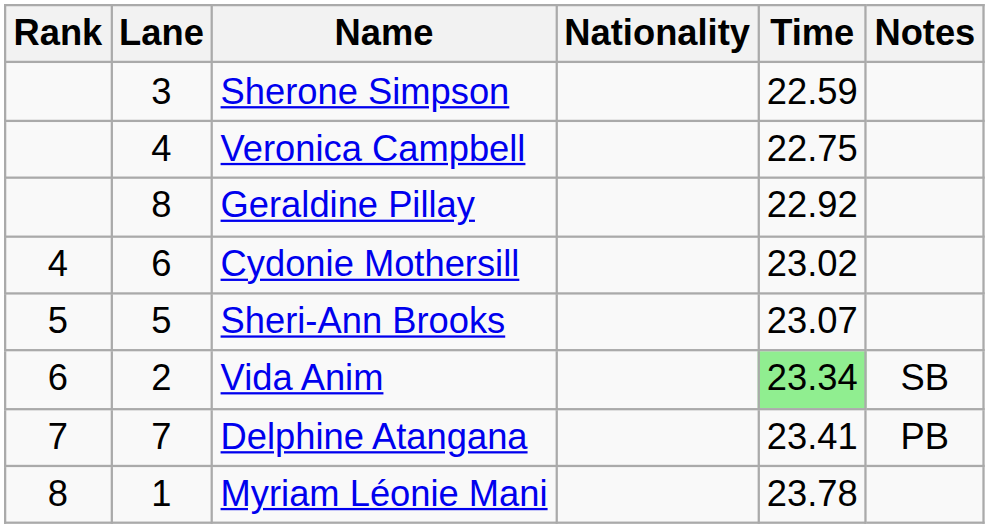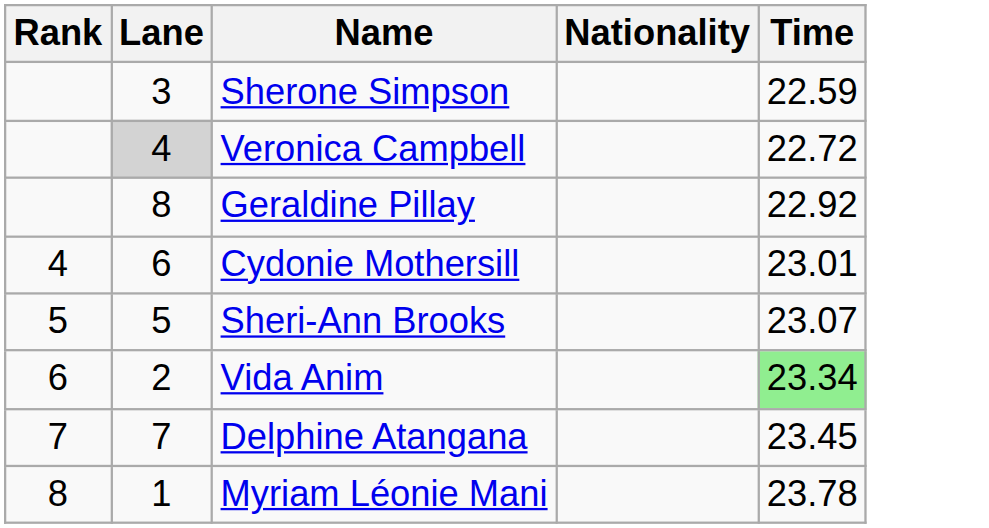 <table class="wikitable sortable" style="text-align:center">
 <tr>
 <th>Rank</th>
 <th>Lane</th>
 <th>Name</th>
 <th>Nationality</th>
 <th>Time</th>
-<th>Notes</th>
 </tr>
 <tr>
 <td></td>
 <td>3</td>
 <td align=left><a href='#'>Sherone Simpson</a></td>
 <td align=left></td>
 <td>22.59</td>
-<td></td>
 </tr>
 <tr>
 <td></td>
-<td>4</td>
+<td style="background: lightgrey;">4</td>
 <td align=left><a href='#'>Veronica Campbell</a></td>
 <td align=left></td>
-<td>22.75</td>
-<td></td>
+<td>22.72</td>
 </tr>
 <tr>
 <td></td>
 <td>8</td>
 <td align=left><a href='#'>Geraldine Pillay</a></td>
 <td align=left></td>
 <td>22.92</td>
-<td></td>
 </tr>
 <tr>
 <td>4</td>
 <td>6</td>
 <td align=left><a href='#'>Cydonie Mothersill</a></td>
 <td align=left></td>
-<td>23.02</td>
-<td></td>
+<td>23.01</td>
 </tr>
 <tr>
 <td>5</td>
 <td>5</td>
 <td align=left><a href='#'>Sheri-Ann Brooks</a></td>
 <td align=left></td>
 <td>23.07</td>
-<td></td>
 </tr>
 <tr>
 <td>6</td>
 <td>2</td>
 <td align=left><a href='#'>Vida Anim</a></td>
 <td align=left></td>
 <td style="background: lightgreen;">23.34</td>
-<td>SB</td>
 </tr>
 <tr>
 <td>7</td>
 <td>7</td>
 <td align=left><a href='#'>Delphine Atangana</a></td>
 <td align=left></td>
-<td>23.41</td>
-<td>PB</td>
+<td>23.45</td>
 </tr>
 <tr>
 <td>8</td>
 <td>1</td>
 <td align=left><a href='#'>Myriam Léonie Mani</a></td>
 <td align=left></td>
 <td>23.78</td>
-<td></td>
 </tr>
 </table>
